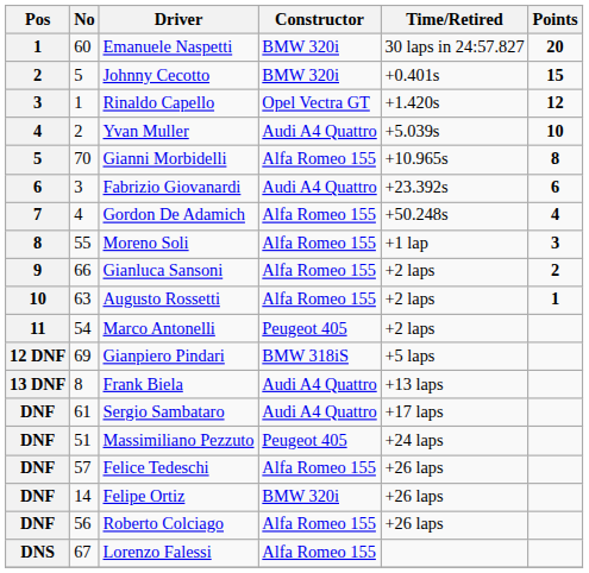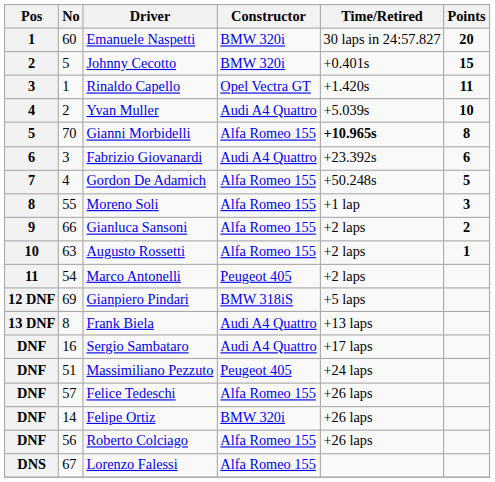 <table class="wikitable" style="font-size: 80%;">
 <tr>
 <th>Pos</th>
 <th>No</th>
 <th>Driver</th>
 <th>Constructor</th>
 <th>Time/Retired</th>
 <th>Points</th>
 </tr>
 <tr>
 <th>1</th>
 <td>60</td>
 <td> <a href='#'>Emanuele Naspetti</a></td>
 <td><a href='#'>BMW 320i</a></td>
 <td>30 laps in 24:57.827</td>
 <td align=center><strong>20</strong></td>
 </tr>
 <tr>
 <th>2</th>
 <td>5</td>
 <td> <a href='#'>Johnny Cecotto</a></td>
 <td><a href='#'>BMW 320i</a></td>
 <td>+0.401s</td>
 <td align=center><strong>15</strong></td>
 </tr>
 <tr>
 <th>3</th>
 <td>1</td>
 <td> <a href='#'>Rinaldo Capello</a></td>
 <td><a href='#'> Opel Vectra GT</a></td>
 <td>+1.420s</td>
-<td align=center><strong>12</strong></td>
+<td align=center><strong>11</strong></td>
 </tr>
 <tr>
 <th>4</th>
 <td>2</td>
 <td> <a href='#'>Yvan Muller</a></td>
 <td><a href='#'>Audi A4 Quattro</a></td>
 <td>+5.039s</td>
 <td align=center><strong>10</strong></td>
 </tr>
 <tr>
 <th>5</th>
 <td>70</td>
 <td> <a href='#'>Gianni Morbidelli</a></td>
 <td><a href='#'>Alfa Romeo 155</a></td>
-<td>+10.965s</td>
+<td><strong>+10.965s</strong></td>
 <td align=center><strong>8</strong></td>
 </tr>
 <tr>
 <th>6</th>
 <td>3</td>
 <td> <a href='#'>Fabrizio Giovanardi</a></td>
 <td><a href='#'>Audi A4 Quattro</a></td>
 <td>+23.392s</td>
 <td align=center><strong>6</strong></td>
 </tr>
 <tr>
 <th>7</th>
 <td>4</td>
 <td> <a href='#'>Gordon De Adamich</a></td>
 <td><a href='#'>Alfa Romeo 155</a></td>
 <td>+50.248s</td>
-<td align=center><strong>4</strong></td>
+<td align=center><strong>5</strong></td>
 </tr>
 <tr>
 <th>8</th>
 <td>55</td>
 <td> <a href='#'>Moreno Soli</a></td>
 <td><a href='#'>Alfa Romeo 155</a></td>
 <td>+1 lap</td>
 <td align=center><strong>3</strong></td>
 </tr>
 <tr>
 <th>9</th>
 <td>66</td>
 <td> <a href='#'>Gianluca Sansoni</a></td>
 <td><a href='#'>Alfa Romeo 155</a></td>
 <td>+2 laps</td>
 <td align=center><strong>2</strong></td>
 </tr>
 <tr>
 <th>10</th>
 <td>63</td>
 <td> <a href='#'>Augusto Rossetti</a></td>
 <td><a href='#'>Alfa Romeo 155</a></td>
 <td>+2 laps</td>
 <td align=center><strong>1</strong></td>
 </tr>
 <tr>
 <th>11</th>
 <td>54</td>
 <td> <a href='#'>Marco Antonelli</a></td>
 <td><a href='#'>Peugeot 405</a></td>
 <td>+2 laps</td>
 <td></td>
 </tr>
 <tr>
 <th>12 DNF</th>
 <td>69</td>
 <td> <a href='#'>Gianpiero Pindari</a></td>
 <td><a href='#'>BMW 318iS</a></td>
 <td>+5 laps</td>
 <td></td>
 </tr>
 <tr>
 <th>13 DNF</th>
 <td>8</td>
 <td> <a href='#'>Frank Biela</a></td>
 <td><a href='#'>Audi A4 Quattro</a></td>
 <td>+13 laps</td>
 <td></td>
 </tr>
 <tr>
 <th>DNF</th>
-<td>61</td>
+<td>16</td>
 <td> <a href='#'>Sergio Sambataro</a></td>
 <td><a href='#'>Audi A4 Quattro</a></td>
 <td>+17 laps</td>
 <td></td>
 </tr>
 <tr>
 <th>DNF</th>
 <td>51</td>
 <td> <a href='#'>Massimiliano Pezzuto</a></td>
 <td><a href='#'>Peugeot 405</a></td>
 <td>+24 laps</td>
 <td></td>
 </tr>
 <tr>
 <th>DNF</th>
 <td>57</td>
 <td> <a href='#'>Felice Tedeschi</a></td>
 <td><a href='#'>Alfa Romeo 155</a></td>
 <td>+26 laps</td>
 <td></td>
 </tr>
 <tr>
 <th>DNF</th>
 <td>14</td>
 <td> <a href='#'>Felipe Ortiz</a></td>
 <td><a href='#'>BMW 320i</a></td>
 <td>+26 laps</td>
 <td></td>
 </tr>
 <tr>
 <th>DNF</th>
 <td>56</td>
 <td> <a href='#'>Roberto Colciago</a></td>
 <td><a href='#'>Alfa Romeo 155</a></td>
 <td>+26 laps</td>
 <td></td>
 </tr>
 <tr>
 <th>DNS</th>
 <td>67</td>
 <td> <a href='#'>Lorenzo Falessi</a></td>
 <td><a href='#'>Alfa Romeo 155</a></td>
 <td></td>
 <td></td>
 </tr>
 <tr>
 </tr>
 </table>
